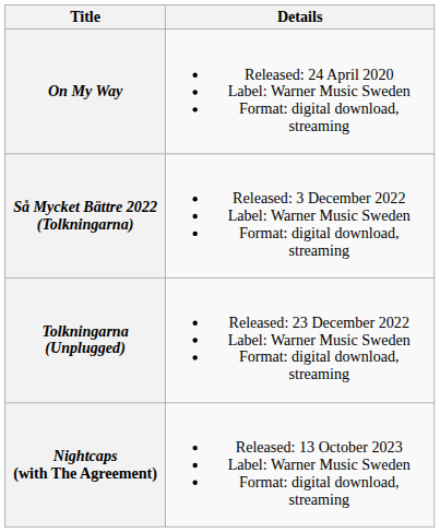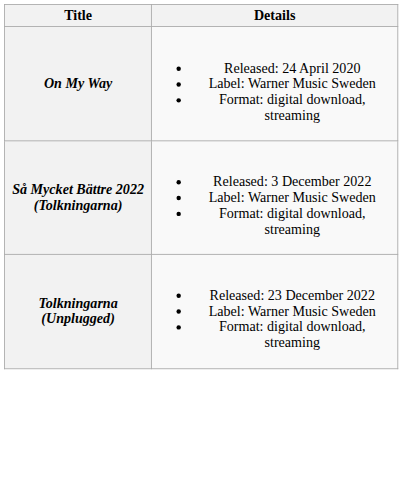 <table class="wikitable plainrowheaders" style="text-align:center;">
 <tr>
 <th scope="col" style="width:10em;">Title</th>
 <th scope="col" style="width:17em;">Details</th>
 </tr>
 <tr>
 <th scope="row"><em>On My Way</em></th>
 <td><br><ul><li>Released: 24 April 2020</li><li>Label: Warner Music Sweden</li><li>Format: digital download, streaming</li></ul></td>
 </tr>
 <tr>
 <th scope="row"><em>Så Mycket Bättre 2022 (Tolkningarna)</em></th>
 <td><br><ul><li>Released: 3 December 2022</li><li>Label: Warner Music Sweden</li><li>Format: digital download, streaming</li></ul></td>
 </tr>
 <tr>
 <th scope="row"><em>Tolkningarna (Unplugged)</em></th>
 <td><br><ul><li>Released: 23 December 2022</li><li>Label: Warner Music Sweden</li><li>Format: digital download, streaming</li></ul></td>
 </tr>
-<tr>
-<th scope="row"><em>Nightcaps</em><br><span>(with The Agreement)</span></th>
-<td><br><ul><li>Released: 13 October 2023</li><li>Label: Warner Music Sweden</li><li>Format: digital download, streaming</li></ul></td>
-</tr>
 </table>
